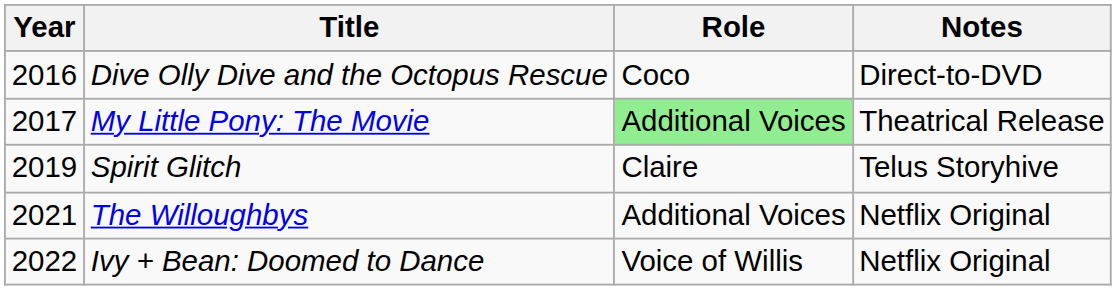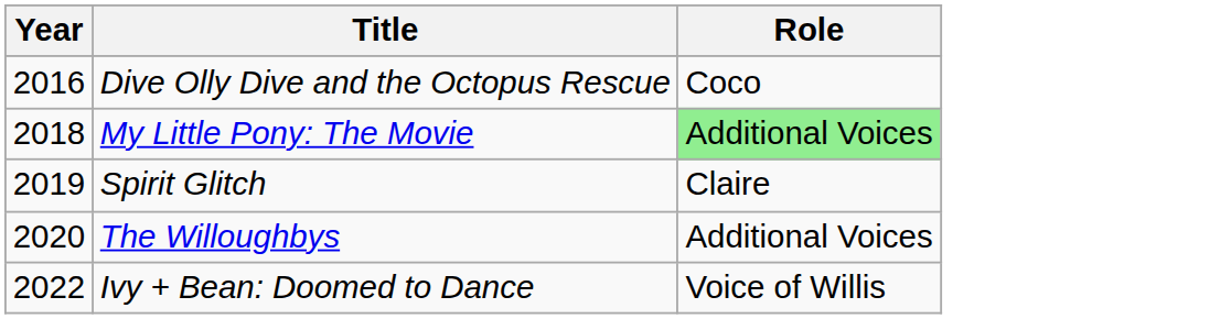 <table class="wikitable sortable">
 <tr>
 <th>Year</th>
 <th>Title</th>
 <th>Role</th>
-<th class="unsortable">Notes</th>
 </tr>
 <tr>
 <td>2016</td>
 <td><em>Dive Olly Dive and the Octopus Rescue</em></td>
 <td>Coco</td>
-<td>Direct-to-DVD</td>
 </tr>
 <tr>
-<td>2017</td>
+<td>2018</td>
 <td><em><a href='#'>My Little Pony: The Movie</a></em></td>
 <td style="background: lightgreen;">Additional Voices</td>
-<td>Theatrical Release</td>
 </tr>
 <tr>
 <td>2019</td>
 <td><em>Spirit Glitch</em></td>
 <td>Claire</td>
-<td>Telus Storyhive</td>
 </tr>
 <tr>
-<td>2021</td>
+<td>2020</td>
 <td><em><a href='#'>The Willoughbys</a></em></td>
 <td>Additional Voices </td>
-<td>Netflix Original</td>
 </tr>
 <tr>
 <td>2022</td>
 <td><em>Ivy + Bean: Doomed to Dance</em></td>
 <td>Voice of Willis</td>
-<td>Netflix Original</td>
 </tr>
 </table>
